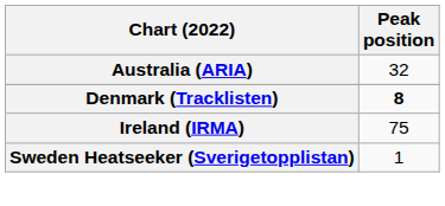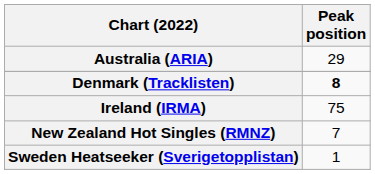 <table class="wikitable sortable plainrowheaders" style="text-align:center">
 <tr>
 <th scope="col">Chart (2022)</th>
 <th scope="col">Peak<br>position</th>
 </tr>
 <tr>
 <th scope="row">Australia (<a href='#'>ARIA</a>)</th>
-<td>32</td>
+<td>29</td>
 </tr>
 <tr>
 </tr>
 <tr>
 <th scope="row">Denmark (<a href='#'>Tracklisten</a>)</th>
 <td><strong>8</strong></td>
 </tr>
 <tr>
 <th scope="row">Ireland (<a href='#'>IRMA</a>)</th>
 <td>75</td>
 </tr>
 <tr>
+<th scope="row">New Zealand Hot Singles (<a href='#'>RMNZ</a>)</th>
+<td>7</td>
+</tr>
+<tr>
 <th scope="row">Sweden Heatseeker (<a href='#'>Sverigetopplistan</a>)</th>
 <td>1</td>
 </tr>
 </table>
